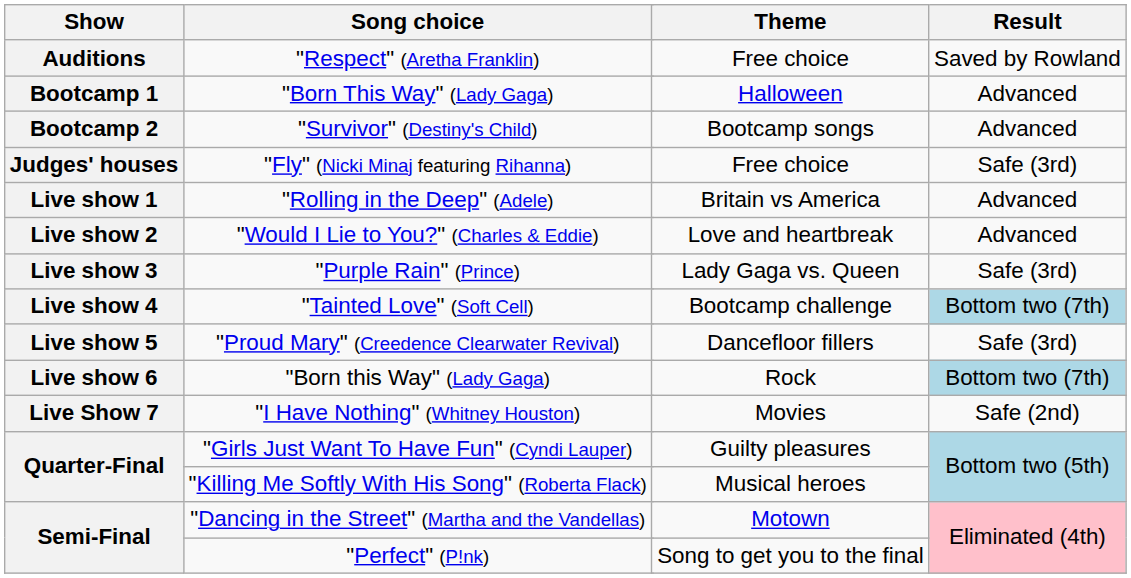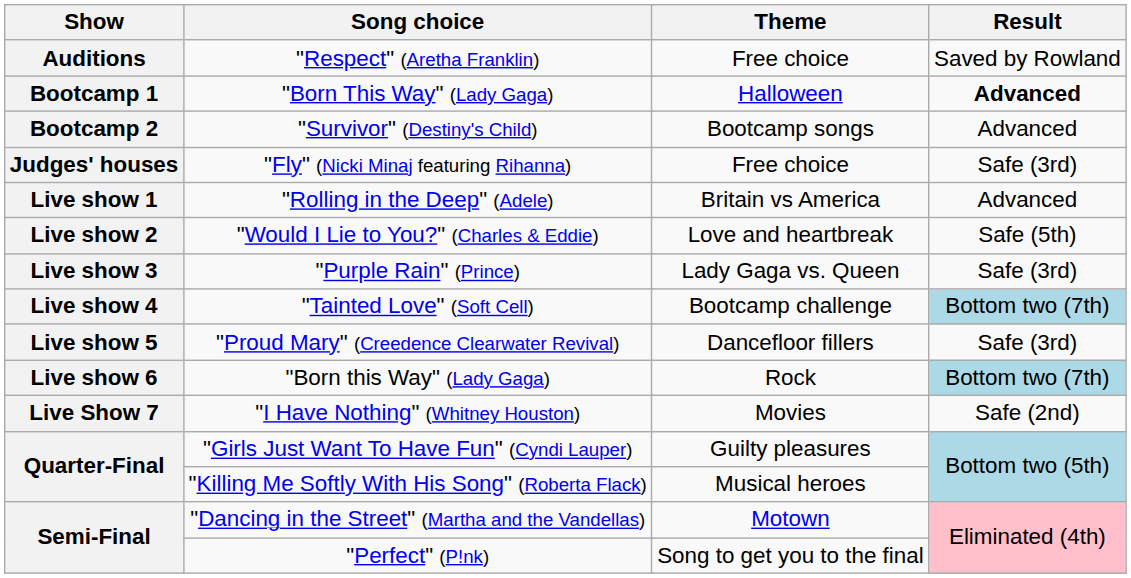 <table class="wikitable collapsible collapsed" style="text-align:center;">
 <tr>
 <th style="text-align:centre;">Show</th>
 <th style="text-align:centre" colspan="4">Song choice</th>
 <th style="text-align:centre;">Theme</th>
 <th style="text-align:centre;">Result</th>
 </tr>
 <tr>
 <th>Auditions</th>
 <td colspan="4">"<a href='#'>Respect</a>" <small>(<a href='#'>Aretha Franklin</a>)</small></td>
 <td>Free choice</td>
 <td>Saved by Rowland</td>
 </tr>
 <tr>
 <th>Bootcamp 1</th>
 <td colspan="4">"<a href='#'>Born This Way</a>" <small>(<a href='#'>Lady Gaga</a>)</small></td>
 <td><a href='#'>Halloween</a></td>
-<td>Advanced</td>
+<td><strong>Advanced</strong></td>
 </tr>
 <tr>
 <th>Bootcamp 2</th>
 <td colspan="4">"<a href='#'>Survivor</a>" <small>(<a href='#'>Destiny's Child</a>)</small></td>
 <td>Bootcamp songs</td>
 <td>Advanced</td>
 </tr>
 <tr>
 <th>Judges' houses</th>
 <td colspan="4">"<a href='#'>Fly</a>" <small>(<a href='#'>Nicki Minaj</a> featuring <a href='#'>Rihanna</a>)</small></td>
 <td>Free choice</td>
 <td>Safe (3rd)</td>
 </tr>
 <tr>
 <th>Live show 1</th>
 <td colspan="4">"<a href='#'>Rolling in the Deep</a>" <small>(<a href='#'>Adele</a>)</small></td>
 <td>Britain vs America</td>
 <td>Advanced</td>
 </tr>
 <tr>
 <th>Live show 2</th>
 <td colspan="4">"<a href='#'>Would I Lie to You?</a>" <small>(<a href='#'>Charles & Eddie</a>)</small></td>
 <td>Love and heartbreak</td>
-<td>Advanced</td>
+<td>Safe (5th)</td>
 </tr>
 <tr>
 <th>Live show 3</th>
 <td colspan="4">"<a href='#'>Purple Rain</a>" <small>(<a href='#'>Prince</a>)</small></td>
 <td>Lady Gaga vs. Queen</td>
 <td>Safe (3rd)</td>
 </tr>
 <tr>
 <th>Live show 4</th>
 <td colspan="4">"<a href='#'>Tainted Love</a>" <small>(<a href='#'>Soft Cell</a>)</small></td>
 <td>Bootcamp challenge</td>
 <td bgcolor="lightblue">Bottom two (7th)</td>
 </tr>
 <tr>
 <th>Live show 5</th>
 <td colspan="4">"<a href='#'>Proud Mary</a>" <small>(<a href='#'>Creedence Clearwater Revival</a>)</small></td>
 <td>Dancefloor fillers</td>
 <td>Safe (3rd)</td>
 </tr>
 <tr>
 <th>Live show 6</th>
 <td colspan="4">"Born this Way" <small>(<a href='#'>Lady Gaga</a>)</small></td>
 <td>Rock</td>
 <td bgcolor="lightblue">Bottom two (7th)</td>
 </tr>
 <tr>
 <th>Live Show 7</th>
 <td colspan="4">"<a href='#'>I Have Nothing</a>" <small>(<a href='#'>Whitney Houston</a>)</small></td>
 <td>Movies</td>
 <td>Safe (2nd)</td>
 </tr>
 <tr>
 <th rowspan="2">Quarter-Final</th>
 <td colspan="4">"<a href='#'>Girls Just Want To Have Fun</a>" <small>(<a href='#'>Cyndi Lauper</a>)</small></td>
 <td>Guilty pleasures</td>
 <td rowspan="2" bgcolor="lightblue">Bottom two (5th)</td>
 </tr>
 <tr>
 <td colspan="4">"<a href='#'>Killing Me Softly With His Song</a>" <small>(<a href='#'>Roberta Flack</a>)</small></td>
 <td>Musical heroes</td>
 </tr>
 <tr>
 <th rowspan="2">Semi-Final</th>
 <td colspan="4">"<a href='#'>Dancing in the Street</a>" <small>(<a href='#'>Martha and the Vandellas</a>)</small></td>
 <td><a href='#'>Motown</a></td>
 <td rowspan="2" bgcolor="pink">Eliminated (4th)</td>
 </tr>
 <tr>
 <td colspan="4">"<a href='#'>Perfect</a>" <small>(<a href='#'>P!nk</a>)</small></td>
 <td>Song to get you to the final</td>
 </tr>
 </table>
